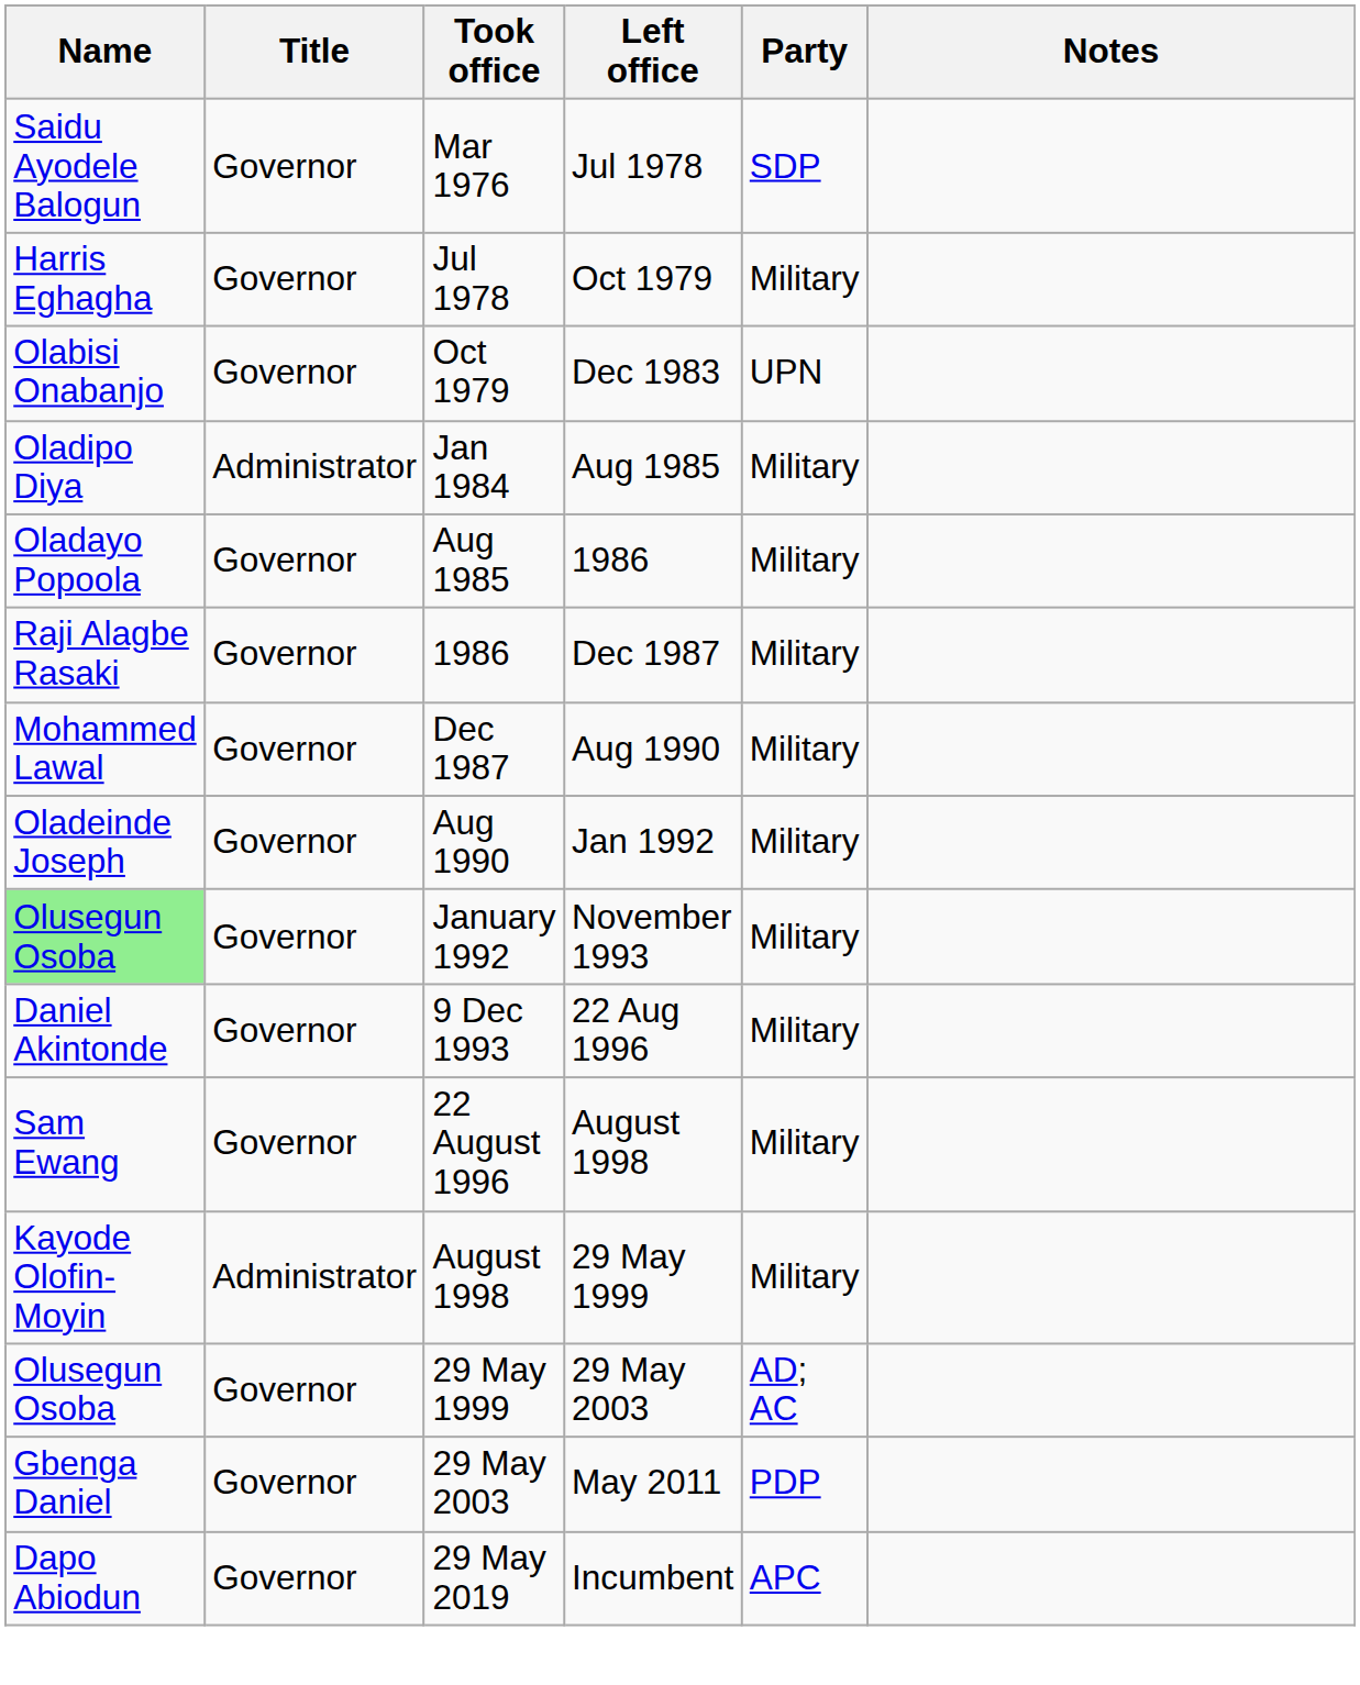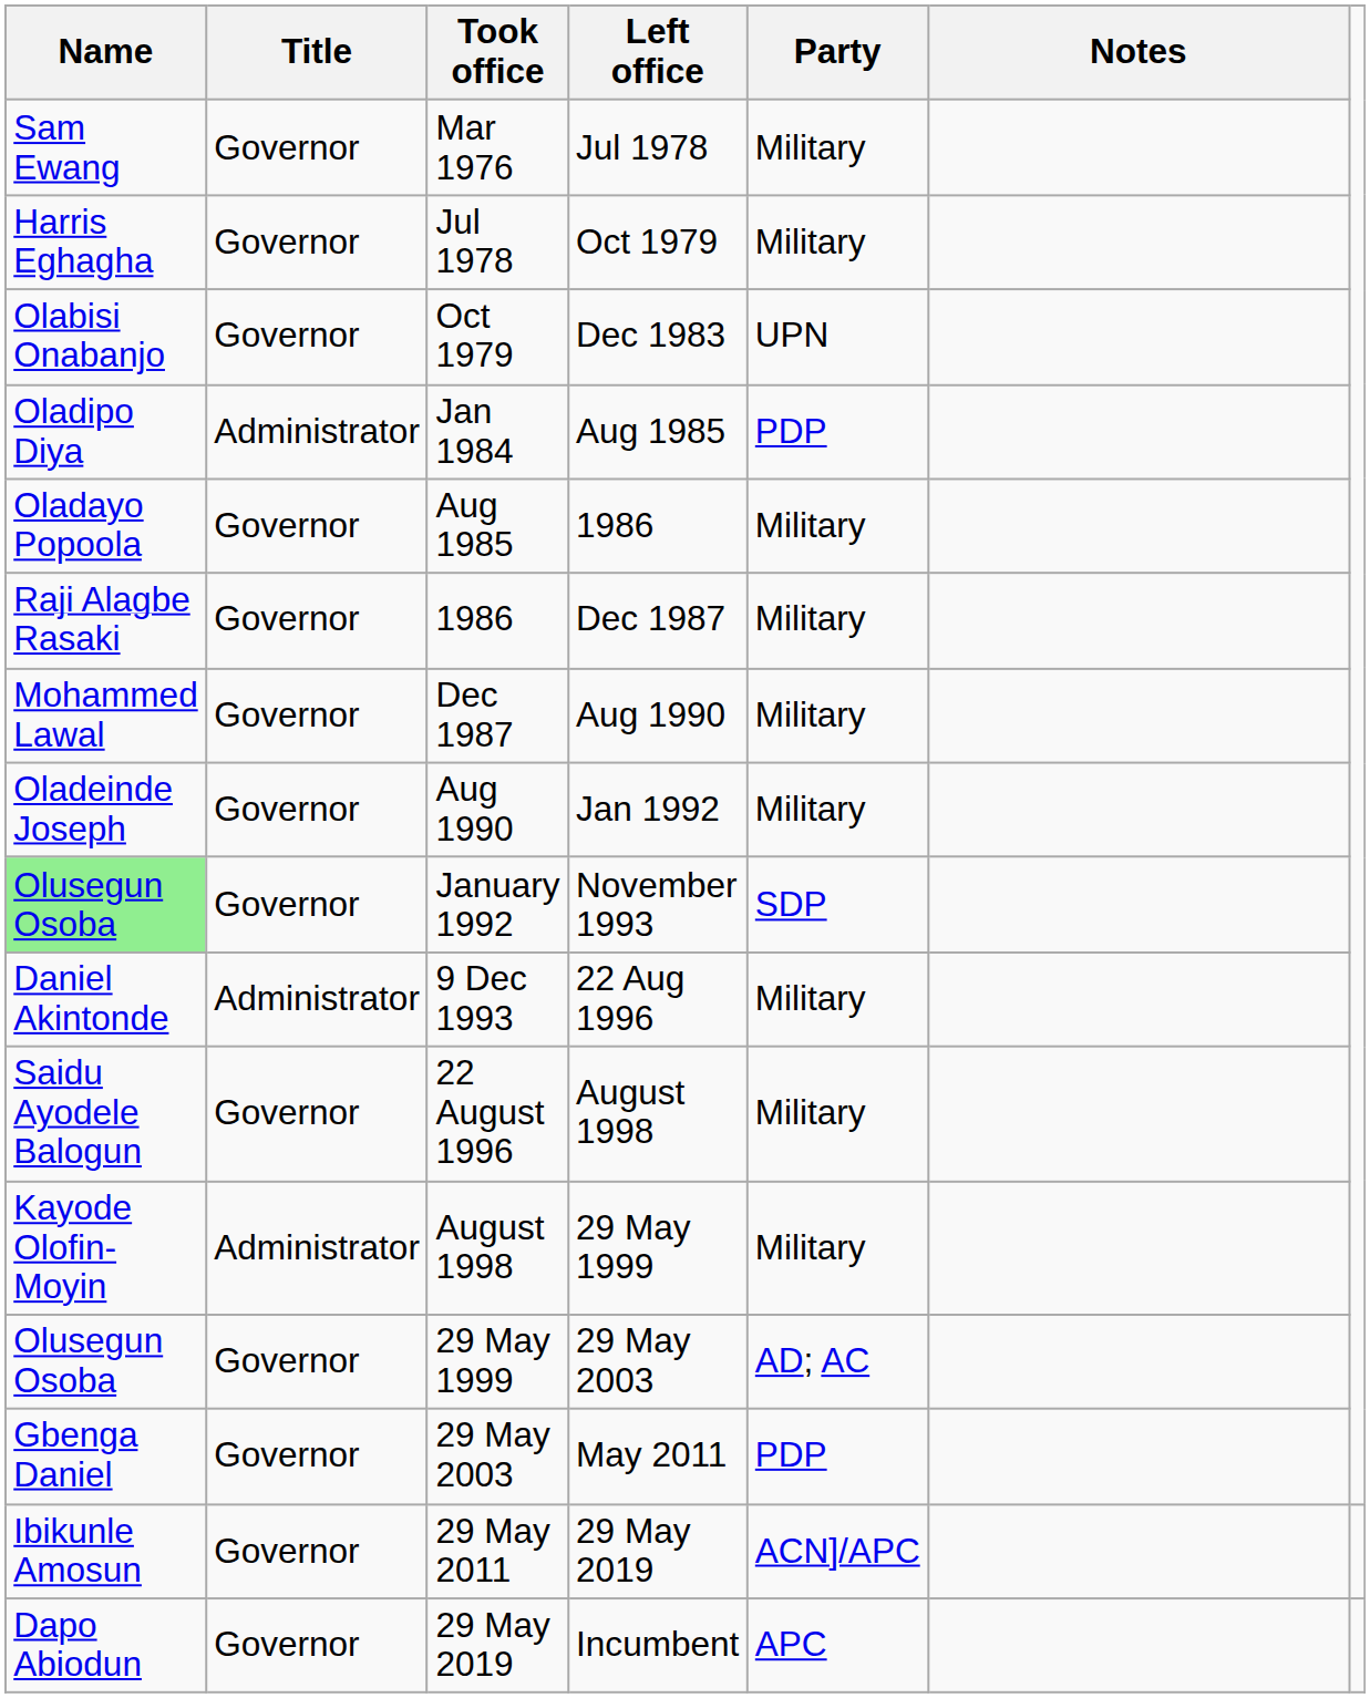 <table class="wikitable" border="1" style="width:100%; margin:auto; text-align:left">
 <tr>
 <th>Name</th>
 <th>Title</th>
 <th>Took office</th>
 <th>Left office</th>
 <th>Party</th>
 <th width="40%">Notes</th>
 </tr>
 <tr -valign="top">
-<td><a href='#'>Saidu Ayodele Balogun</a></td>
+<td><a href='#'>Sam Ewang</a></td>
 <td>Governor</td>
 <td>Mar 1976</td>
 <td>Jul 1978</td>
-<td><a href='#'>SDP</a></td>
+<td>Military</td>
 <td></td>
 </tr>
 <tr -valign="top">
 <td><a href='#'>Harris Eghagha</a></td>
 <td>Governor</td>
 <td>Jul 1978</td>
 <td>Oct 1979</td>
 <td>Military</td>
 <td></td>
 </tr>
 <tr -valign="top">
 <td><a href='#'>Olabisi Onabanjo</a></td>
 <td>Governor</td>
 <td>Oct 1979</td>
 <td>Dec 1983</td>
 <td>UPN</td>
 <td></td>
 </tr>
 <tr -valign="top">
 <td><a href='#'>Oladipo Diya</a></td>
 <td>Administrator</td>
 <td>Jan 1984</td>
 <td>Aug 1985</td>
-<td>Military</td>
+<td><a href='#'>PDP</a></td>
 <td></td>
 </tr>
 <tr -valign="top">
 <td><a href='#'>Oladayo Popoola</a></td>
 <td>Governor</td>
 <td>Aug 1985</td>
 <td>1986</td>
 <td>Military</td>
 <td></td>
 </tr>
 <tr -valign="top">
 <td><a href='#'>Raji Alagbe Rasaki</a></td>
 <td>Governor</td>
 <td>1986</td>
 <td>Dec 1987</td>
 <td>Military</td>
 <td></td>
 </tr>
 <tr -valign="top">
 <td><a href='#'>Mohammed Lawal</a></td>
 <td>Governor</td>
 <td>Dec 1987</td>
 <td>Aug 1990</td>
 <td>Military</td>
 <td></td>
 </tr>
 <tr -valign="top">
 <td><a href='#'>Oladeinde Joseph</a></td>
 <td>Governor</td>
 <td>Aug 1990</td>
 <td>Jan 1992</td>
 <td>Military</td>
 <td></td>
 </tr>
 <tr -valign="top">
 <td style="background: lightgreen;"><a href='#'>Olusegun Osoba</a></td>
 <td>Governor</td>
 <td>January 1992</td>
 <td>November 1993</td>
-<td>Military</td>
+<td><a href='#'>SDP</a></td>
 <td></td>
 </tr>
 <tr -valign="top">
 <td><a href='#'>Daniel Akintonde</a></td>
-<td>Governor</td>
+<td>Administrator</td>
 <td>9 Dec 1993</td>
 <td>22 Aug 1996</td>
 <td>Military</td>
 <td></td>
 </tr>
 <tr -valign="top">
-<td><a href='#'>Sam Ewang</a></td>
+<td><a href='#'>Saidu Ayodele Balogun</a></td>
 <td>Governor</td>
 <td>22 August 1996</td>
 <td>August 1998</td>
 <td>Military</td>
 <td></td>
 </tr>
 <tr -valign="top">
 <td><a href='#'>Kayode Olofin-Moyin</a></td>
 <td>Administrator</td>
 <td>August 1998</td>
 <td>29 May 1999</td>
 <td>Military</td>
 <td></td>
 </tr>
 <tr -valign="top">
 <td><a href='#'>Olusegun Osoba</a></td>
 <td>Governor</td>
 <td>29 May 1999</td>
 <td>29 May 2003</td>
 <td><a href='#'>AD</a>; <a href='#'>AC</a></td>
 <td></td>
 </tr>
 <tr -valign="top">
 <td><a href='#'>Gbenga Daniel</a></td>
 <td>Governor</td>
 <td>29 May 2003</td>
 <td>May 2011</td>
 <td><a href='#'>PDP</a></td>
 <td></td>
 </tr>
 <tr -valign="top">
+<td><a href='#'>Ibikunle Amosun</a></td>
+<td>Governor</td>
+<td>29 May 2011</td>
+<td>29 May 2019</td>
+<td><a href='#'>ACN]/APC</a></td>
+<td></td>
+<td></td>
+</tr>
+<tr -valign="top">
 <td><a href='#'>Dapo Abiodun</a></td>
 <td>Governor</td>
 <td>29 May 2019</td>
 <td>Incumbent</td>
 <td><a href='#'>APC</a></td>
 <td></td>
 </tr>
 </table>
